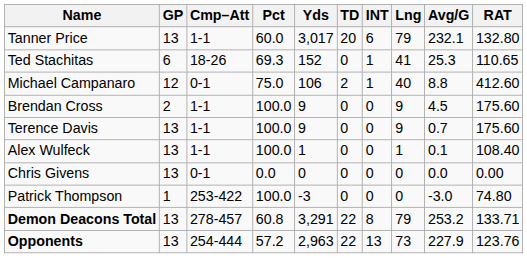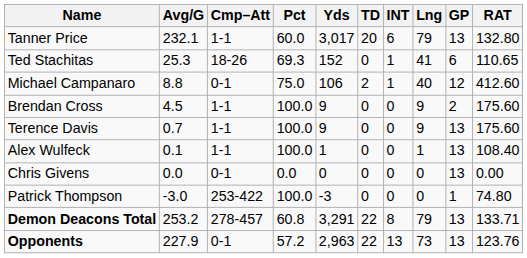 <table class="wikitable" style="white-space:nowrap;">
 <tr>
 <th>Name</th>
-<th>GP</th>
+<th>Avg/G</th>
 <th>Cmp–Att</th>
 <th>Pct</th>
 <th>Yds</th>
 <th>TD</th>
 <th>INT</th>
 <th>Lng</th>
-<th>Avg/G</th>
+<th>GP</th>
 <th>RAT</th>
 </tr>
 <tr>
 <td>Tanner Price</td>
-<td>13</td>
+<td>232.1</td>
 <td>1-1</td>
 <td>60.0</td>
 <td>3,017</td>
 <td>20</td>
 <td>6</td>
 <td>79</td>
-<td>232.1</td>
+<td>13</td>
 <td>132.80</td>
 </tr>
 <tr>
 <td>Ted Stachitas</td>
-<td>6</td>
+<td>25.3</td>
 <td>18-26</td>
 <td>69.3</td>
 <td>152</td>
 <td>0</td>
 <td>1</td>
 <td>41</td>
-<td>25.3</td>
+<td>6</td>
 <td>110.65</td>
 </tr>
 <tr>
 <td>Michael Campanaro</td>
-<td>12</td>
+<td>8.8</td>
 <td>0-1</td>
 <td>75.0</td>
 <td>106</td>
 <td>2</td>
 <td>1</td>
 <td>40</td>
-<td>8.8</td>
+<td>12</td>
 <td>412.60</td>
 </tr>
 <tr>
 <td>Brendan Cross</td>
-<td>2</td>
+<td>4.5</td>
 <td>1-1</td>
 <td>100.0</td>
 <td>9</td>
 <td>0</td>
 <td>0</td>
 <td>9</td>
-<td>4.5</td>
+<td>2</td>
 <td>175.60</td>
 </tr>
 <tr>
 <td>Terence Davis</td>
-<td>13</td>
+<td>0.7</td>
 <td>1-1</td>
 <td>100.0</td>
 <td>9</td>
 <td>0</td>
 <td>0</td>
 <td>9</td>
-<td>0.7</td>
+<td>13</td>
 <td>175.60</td>
 </tr>
 <tr>
 <td>Alex Wulfeck</td>
-<td>13</td>
+<td>0.1</td>
 <td>1-1</td>
 <td>100.0</td>
 <td>1</td>
 <td>0</td>
 <td>0</td>
 <td>1</td>
-<td>0.1</td>
+<td>13</td>
 <td>108.40</td>
 </tr>
 <tr>
 <td>Chris Givens</td>
-<td>13</td>
+<td>0.0</td>
 <td>0-1</td>
 <td>0.0</td>
 <td>0</td>
 <td>0</td>
 <td>0</td>
 <td>0</td>
-<td>0.0</td>
+<td>13</td>
 <td>0.00</td>
 </tr>
 <tr>
 <td>Patrick Thompson</td>
-<td>1</td>
+<td>-3.0</td>
 <td>253-422</td>
 <td>100.0</td>
 <td>-3</td>
 <td>0</td>
 <td>0</td>
 <td>0</td>
-<td>-3.0</td>
+<td>1</td>
 <td>74.80</td>
 </tr>
 <tr>
 <td><strong>Demon Deacons Total</strong></td>
-<td>13</td>
+<td>253.2</td>
 <td>278-457</td>
 <td>60.8</td>
 <td>3,291</td>
 <td>22</td>
 <td>8</td>
 <td>79</td>
-<td>253.2</td>
+<td>13</td>
 <td>133.71</td>
 </tr>
 <tr>
 <td><strong>Opponents</strong></td>
-<td>13</td>
-<td>254-444</td>
+<td>227.9</td>
+<td>0-1</td>
 <td>57.2</td>
 <td>2,963</td>
 <td>22</td>
 <td>13</td>
 <td>73</td>
-<td>227.9</td>
+<td>13</td>
 <td>123.76</td>
 </tr>
 </table>
